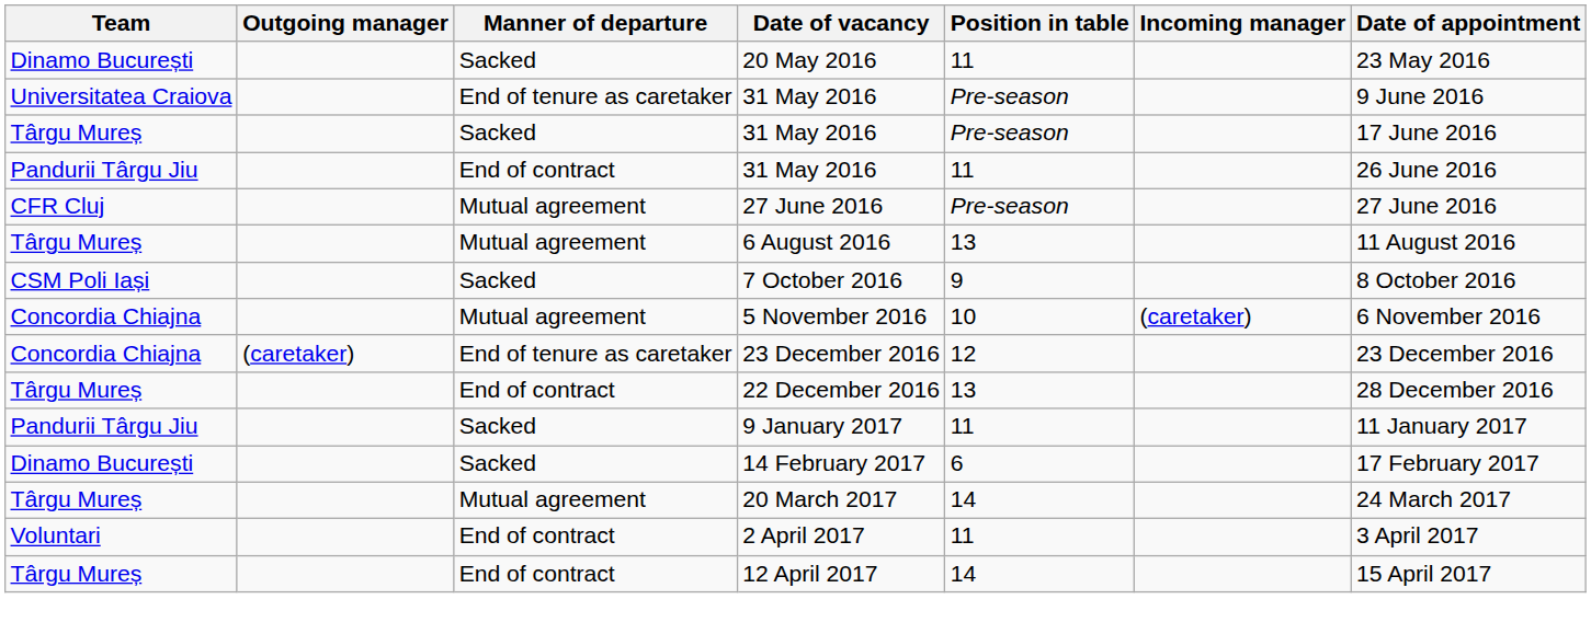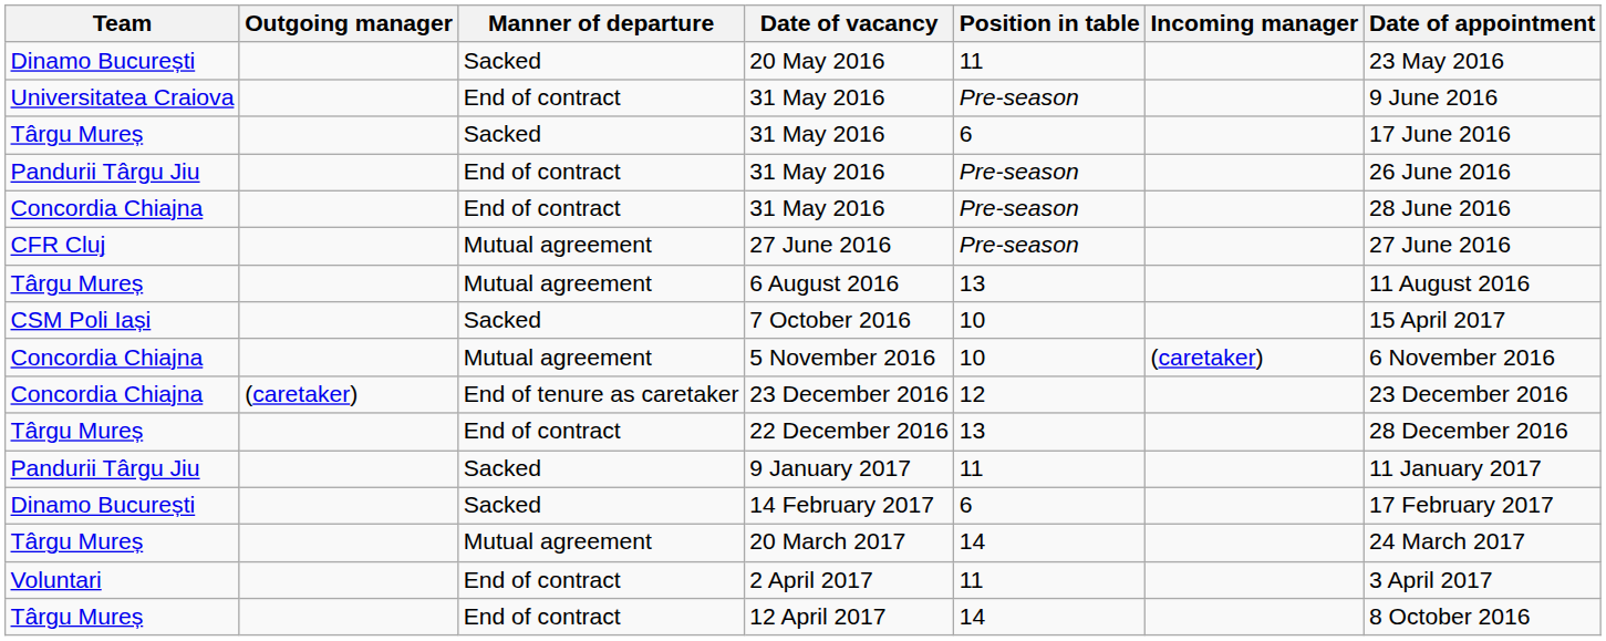 <table class="wikitable sortable">
 <tr>
 <th>Team</th>
 <th>Outgoing manager</th>
 <th>Manner of departure</th>
 <th>Date of vacancy</th>
 <th>Position in table</th>
 <th>Incoming manager</th>
 <th>Date of appointment</th>
 </tr>
 <tr>
 <td><a href='#'>Dinamo București</a></td>
 <td> </td>
 <td>Sacked</td>
 <td>20 May 2016</td>
 <td>11</td>
 <td> </td>
 <td>23 May 2016</td>
 </tr>
 <tr>
 <td><a href='#'>Universitatea Craiova</a></td>
 <td> </td>
-<td>End of tenure as caretaker</td>
+<td>End of contract</td>
 <td>31 May 2016</td>
 <td><em>Pre-season</em></td>
 <td> </td>
 <td>9 June 2016</td>
 </tr>
 <tr>
 <td><a href='#'>Târgu Mureș</a></td>
 <td> </td>
 <td>Sacked</td>
 <td>31 May 2016</td>
-<td><em>Pre-season</em></td>
+<td>6</td>
 <td> </td>
 <td>17 June 2016</td>
 </tr>
 <tr>
 <td><a href='#'>Pandurii Târgu Jiu</a></td>
 <td> </td>
 <td>End of contract</td>
 <td>31 May 2016</td>
-<td>11</td>
+<td><em>Pre-season</em></td>
 <td> </td>
 <td>26 June 2016</td>
+</tr>
+<tr>
+<td><a href='#'>Concordia Chiajna</a></td>
+<td> </td>
+<td>End of contract</td>
+<td>31 May 2016</td>
+<td><em>Pre-season</em></td>
+<td> </td>
+<td>28 June 2016</td>
 </tr>
 <tr>
 <td><a href='#'>CFR Cluj</a></td>
 <td> </td>
 <td>Mutual agreement</td>
 <td>27 June 2016</td>
 <td><em>Pre-season</em></td>
 <td> </td>
 <td>27 June 2016</td>
 </tr>
 <tr>
 <td><a href='#'>Târgu Mureș</a></td>
 <td> </td>
 <td>Mutual agreement</td>
 <td>6 August 2016</td>
 <td>13</td>
 <td> </td>
 <td>11 August 2016</td>
 </tr>
 <tr>
 <td><a href='#'>CSM Poli Iași</a></td>
 <td> </td>
 <td>Sacked</td>
 <td>7 October 2016</td>
-<td>9</td>
+<td>10</td>
 <td> </td>
-<td>8 October 2016</td>
+<td>15 April 2017</td>
 </tr>
 <tr>
 <td><a href='#'>Concordia Chiajna</a></td>
 <td> </td>
 <td>Mutual agreement</td>
 <td>5 November 2016</td>
 <td>10</td>
 <td>  (<a href='#'>caretaker</a>)</td>
 <td>6 November 2016</td>
 </tr>
 <tr>
 <td><a href='#'>Concordia Chiajna</a></td>
 <td>  (<a href='#'>caretaker</a>)</td>
 <td>End of tenure as caretaker</td>
 <td>23 December 2016</td>
 <td>12</td>
 <td> </td>
 <td>23 December 2016</td>
 </tr>
 <tr>
 <td><a href='#'>Târgu Mureș</a></td>
 <td> </td>
 <td>End of contract</td>
 <td>22 December 2016</td>
 <td>13</td>
 <td> </td>
 <td>28 December 2016</td>
 </tr>
 <tr>
 <td><a href='#'>Pandurii Târgu Jiu</a></td>
 <td> </td>
 <td>Sacked</td>
 <td>9 January 2017</td>
 <td>11</td>
 <td> </td>
 <td>11 January 2017</td>
 </tr>
 <tr>
 <td><a href='#'>Dinamo București</a></td>
 <td> </td>
 <td>Sacked</td>
 <td>14 February 2017</td>
 <td>6</td>
 <td> </td>
 <td>17 February 2017</td>
 </tr>
 <tr>
 <td><a href='#'>Târgu Mureș</a></td>
 <td> </td>
 <td>Mutual agreement</td>
 <td>20 March 2017</td>
 <td>14</td>
 <td> </td>
 <td>24 March 2017</td>
 </tr>
 <tr>
 <td><a href='#'>Voluntari</a></td>
 <td> </td>
 <td>End of contract</td>
 <td>2 April 2017</td>
 <td>11</td>
 <td> </td>
 <td>3 April 2017</td>
 </tr>
 <tr>
 <td><a href='#'>Târgu Mureș</a></td>
 <td> </td>
 <td>End of contract</td>
 <td>12 April 2017</td>
 <td>14</td>
 <td> </td>
-<td>15 April 2017</td>
+<td>8 October 2016</td>
 </tr>
 </table>
